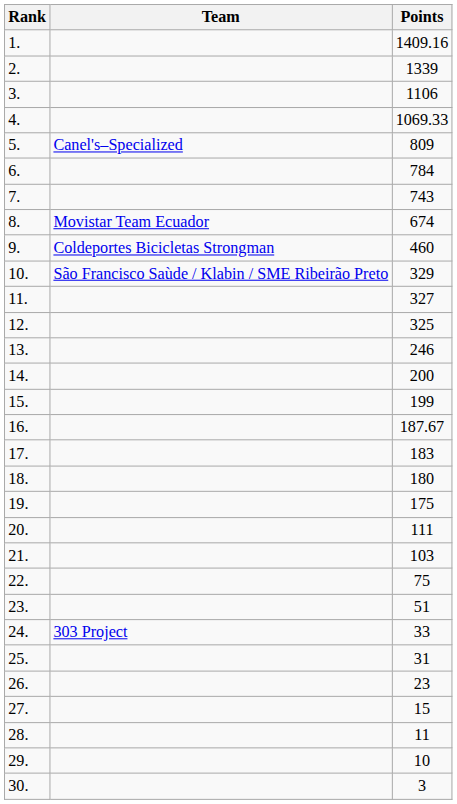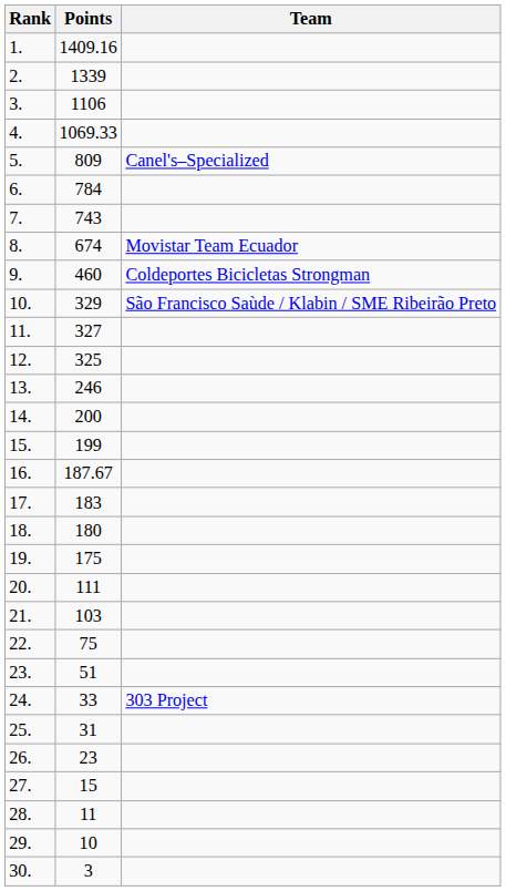 <table class="wikitable sortable">
 <tr>
 <th>Rank</th>
+<th>Points</th>
 <th>Team</th>
-<th>Points</th>
 </tr>
 <tr>
 <td>1.</td>
+<td align=center>1409.16</td>
 <td> </td>
-<td align=center>1409.16</td>
 </tr>
 <tr>
 <td>2.</td>
+<td align=center>1339</td>
 <td> </td>
-<td align=center>1339</td>
 </tr>
 <tr>
 <td>3.</td>
+<td align=center>1106</td>
 <td> </td>
-<td align=center>1106</td>
 </tr>
 <tr>
 <td>4.</td>
+<td align=center>1069.33</td>
 <td> </td>
-<td align=center>1069.33</td>
 </tr>
 <tr>
 <td>5.</td>
+<td align=center>809</td>
 <td> <a href='#'>Canel's–Specialized</a></td>
-<td align=center>809</td>
 </tr>
 <tr>
 <td>6.</td>
+<td align=center>784</td>
 <td> </td>
-<td align=center>784</td>
 </tr>
 <tr>
 <td>7.</td>
+<td align=center>743</td>
 <td> </td>
-<td align=center>743</td>
 </tr>
 <tr>
 <td>8.</td>
+<td align=center>674</td>
 <td> <a href='#'>Movistar Team Ecuador</a></td>
-<td align=center>674</td>
 </tr>
 <tr>
 <td>9.</td>
+<td align=center>460</td>
 <td> <a href='#'>Coldeportes Bicicletas Strongman</a></td>
-<td align=center>460</td>
 </tr>
 <tr>
 <td>10.</td>
+<td align=center>329</td>
 <td> <a href='#'>São Francisco Saùde / Klabin / SME Ribeirão Preto</a></td>
-<td align=center>329</td>
 </tr>
 <tr>
 <td>11.</td>
+<td align=center>327</td>
 <td> </td>
-<td align=center>327</td>
 </tr>
 <tr>
 <td>12.</td>
+<td align=center>325</td>
 <td> </td>
-<td align=center>325</td>
 </tr>
 <tr>
 <td>13.</td>
+<td align=center>246</td>
 <td> </td>
-<td align=center>246</td>
 </tr>
 <tr>
 <td>14.</td>
+<td align=center>200</td>
 <td> </td>
-<td align=center>200</td>
 </tr>
 <tr>
 <td>15.</td>
+<td align=center>199</td>
 <td> </td>
-<td align=center>199</td>
 </tr>
 <tr>
 <td>16.</td>
+<td align=center>187.67</td>
 <td> </td>
-<td align=center>187.67</td>
 </tr>
 <tr>
 <td>17.</td>
+<td align=center>183</td>
 <td> </td>
-<td align=center>183</td>
 </tr>
 <tr>
 <td>18.</td>
+<td align=center>180</td>
 <td> </td>
-<td align=center>180</td>
 </tr>
 <tr>
 <td>19.</td>
+<td align=center>175</td>
 <td> </td>
-<td align=center>175</td>
 </tr>
 <tr>
 <td>20.</td>
+<td align=center>111</td>
 <td> </td>
-<td align=center>111</td>
 </tr>
 <tr>
 <td>21.</td>
+<td align=center>103</td>
 <td> </td>
-<td align=center>103</td>
 </tr>
 <tr>
 <td>22.</td>
+<td align=center>75</td>
 <td> </td>
-<td align=center>75</td>
 </tr>
 <tr>
 <td>23.</td>
+<td align=center>51</td>
 <td> </td>
-<td align=center>51</td>
 </tr>
 <tr>
 <td>24.</td>
+<td align=center>33</td>
 <td> <a href='#'>303 Project</a></td>
-<td align=center>33</td>
 </tr>
 <tr>
 <td>25.</td>
+<td align=center>31</td>
 <td> </td>
-<td align=center>31</td>
 </tr>
 <tr>
 <td>26.</td>
+<td align=center>23</td>
 <td> </td>
-<td align=center>23</td>
 </tr>
 <tr>
 <td>27.</td>
+<td align=center>15</td>
 <td> </td>
-<td align=center>15</td>
 </tr>
 <tr>
 <td>28.</td>
+<td align=center>11</td>
 <td> </td>
-<td align=center>11</td>
 </tr>
 <tr>
 <td>29.</td>
+<td align=center>10</td>
 <td> </td>
-<td align=center>10</td>
 </tr>
 <tr>
 <td>30.</td>
+<td align=center>3</td>
 <td> </td>
-<td align=center>3</td>
 </tr>
 </table>
